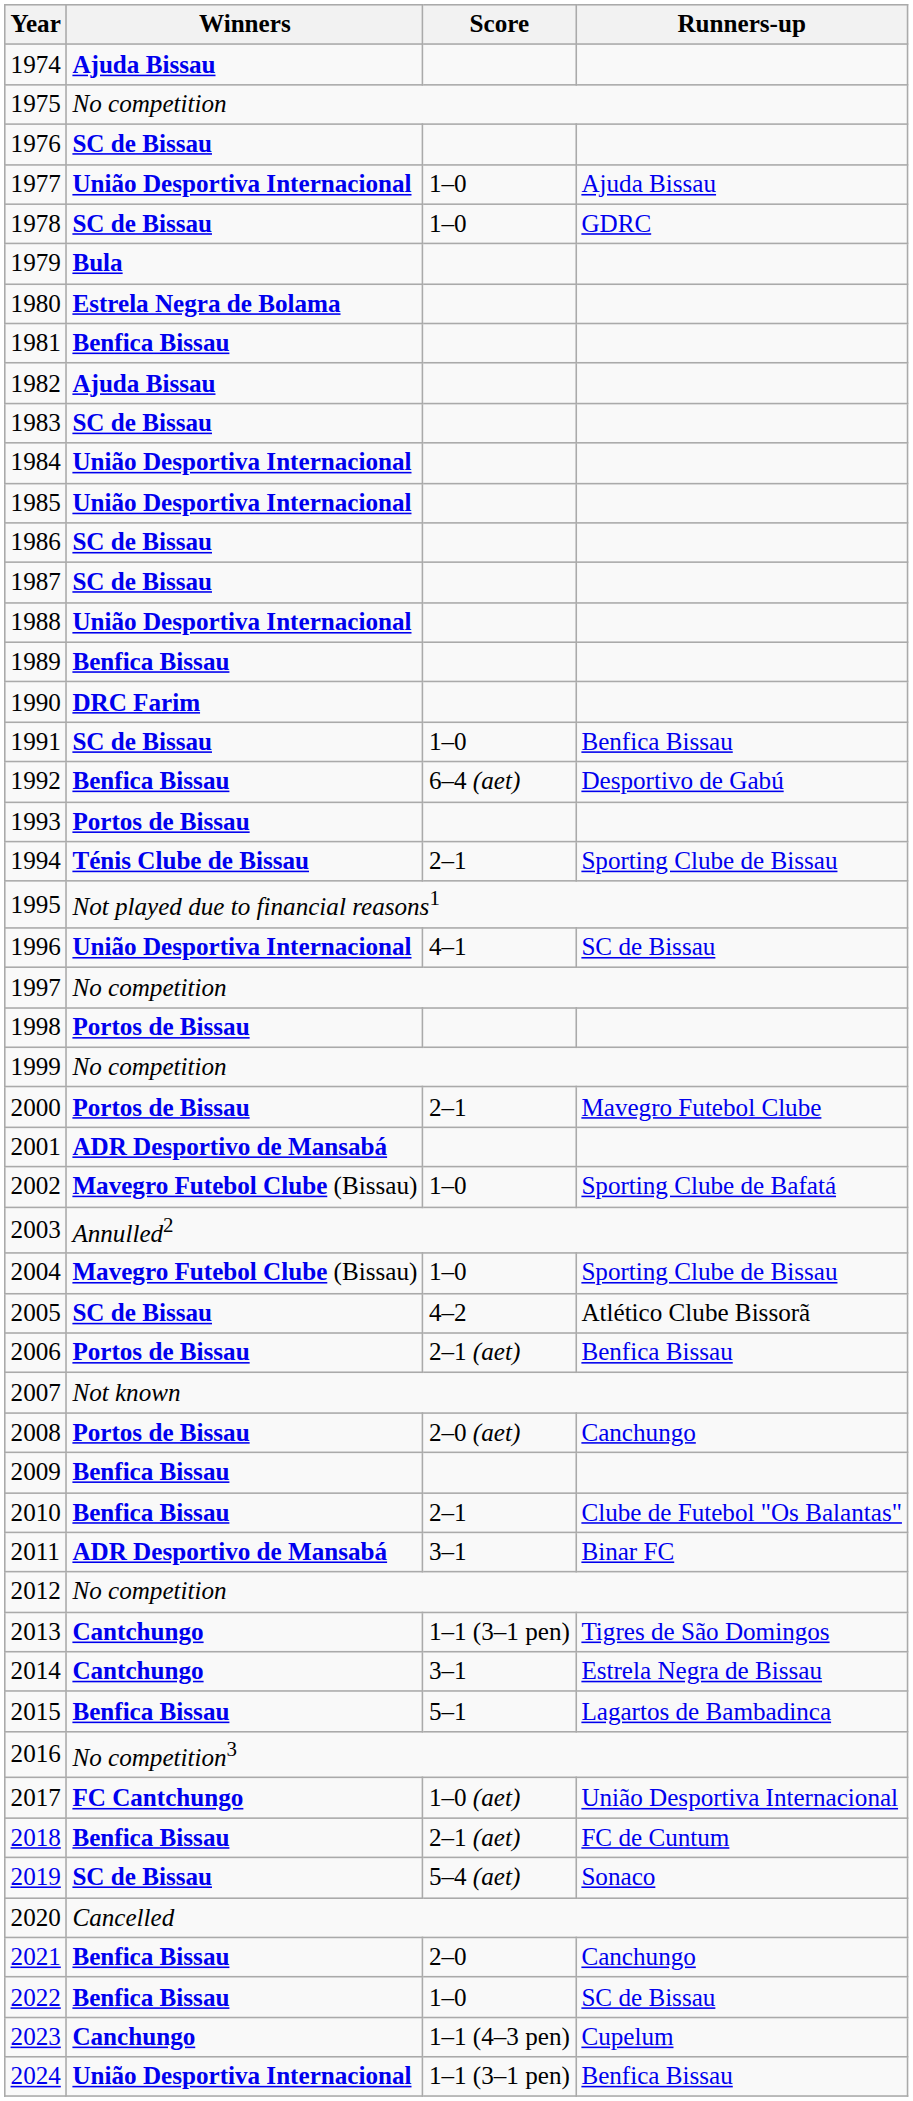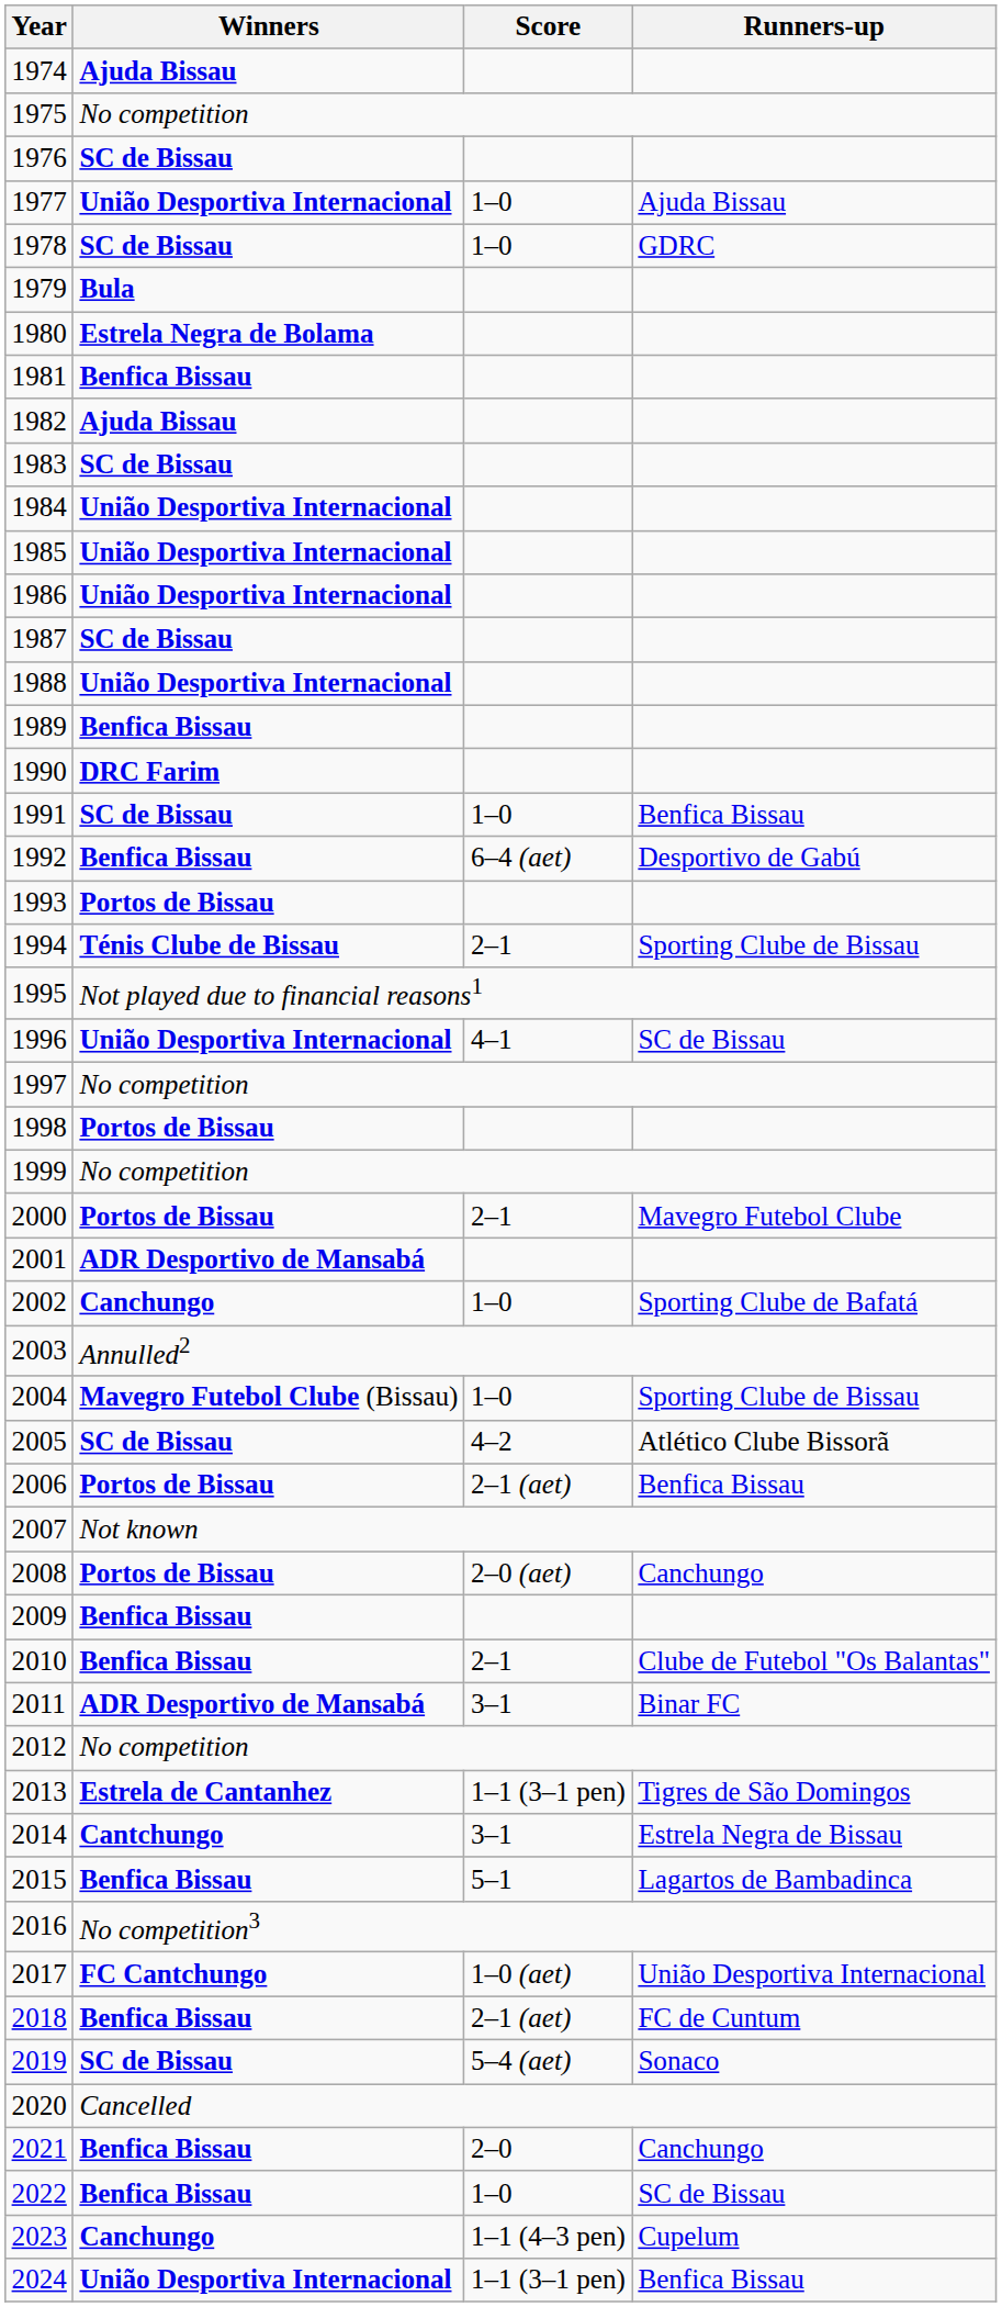 <table class="wikitable">
 <tr>
 <th>Year</th>
 <th>Winners</th>
 <th>Score</th>
 <th>Runners-up</th>
 </tr>
 <tr>
 <td>1974</td>
 <td><strong><a href='#'>Ajuda Bissau</a></strong></td>
 <td></td>
 <td></td>
 </tr>
 <tr>
 <td>1975</td>
 <td colspan=3><em>No competition</em></td>
 </tr>
 <tr>
 <td>1976</td>
 <td><strong><a href='#'>SC de Bissau</a></strong></td>
 <td></td>
 <td></td>
 </tr>
 <tr>
 <td>1977</td>
 <td><strong><a href='#'>União Desportiva Internacional</a></strong></td>
 <td>1–0</td>
 <td><a href='#'>Ajuda Bissau</a></td>
 </tr>
 <tr>
 <td>1978</td>
 <td><strong><a href='#'>SC de Bissau</a></strong></td>
 <td>1–0</td>
 <td><a href='#'>GDRC</a></td>
 </tr>
 <tr>
 <td>1979</td>
 <td><strong><a href='#'>Bula</a></strong></td>
 <td></td>
 <td></td>
 </tr>
 <tr>
 <td>1980</td>
 <td><strong><a href='#'>Estrela Negra de Bolama</a></strong></td>
 <td></td>
 <td></td>
 </tr>
 <tr>
 <td>1981</td>
 <td><strong><a href='#'>Benfica Bissau</a></strong></td>
 <td></td>
 <td></td>
 </tr>
 <tr>
 <td>1982</td>
 <td><strong><a href='#'>Ajuda Bissau</a></strong></td>
 <td></td>
 <td></td>
 </tr>
 <tr>
 <td>1983</td>
 <td><strong><a href='#'>SC de Bissau</a></strong></td>
 <td></td>
 <td></td>
 </tr>
 <tr>
 <td>1984</td>
 <td><strong><a href='#'>União Desportiva Internacional</a></strong></td>
 <td></td>
 <td></td>
 </tr>
 <tr>
 <td>1985</td>
 <td><strong><a href='#'>União Desportiva Internacional</a></strong></td>
 <td></td>
 <td></td>
 </tr>
 <tr>
 <td>1986</td>
-<td><strong><a href='#'>SC de Bissau</a></strong></td>
+<td><strong><a href='#'>União Desportiva Internacional</a></strong></td>
 <td></td>
 <td></td>
 </tr>
 <tr>
 <td>1987</td>
 <td><strong><a href='#'>SC de Bissau</a></strong></td>
 <td></td>
 <td></td>
 </tr>
 <tr>
 <td>1988</td>
 <td><strong><a href='#'>União Desportiva Internacional</a></strong></td>
 <td></td>
 <td></td>
 </tr>
 <tr>
 <td>1989</td>
 <td><strong><a href='#'>Benfica Bissau</a></strong></td>
 <td></td>
 <td></td>
 </tr>
 <tr>
 <td>1990</td>
 <td><strong><a href='#'>DRC Farim</a></strong></td>
 <td></td>
 <td></td>
 </tr>
 <tr>
 <td>1991</td>
 <td><strong><a href='#'>SC de Bissau</a></strong></td>
 <td>1–0</td>
 <td><a href='#'>Benfica Bissau</a></td>
 </tr>
 <tr>
 <td>1992</td>
 <td><strong><a href='#'>Benfica Bissau</a></strong></td>
 <td>6–4 <em>(aet)</em></td>
 <td><a href='#'>Desportivo de Gabú</a></td>
 </tr>
 <tr>
 <td>1993</td>
 <td><strong><a href='#'>Portos de Bissau</a></strong></td>
 <td></td>
 <td></td>
 </tr>
 <tr>
 <td>1994</td>
 <td><strong><a href='#'>Ténis Clube de Bissau</a></strong></td>
 <td>2–1</td>
 <td><a href='#'>Sporting Clube de Bissau</a></td>
 </tr>
 <tr>
 <td>1995</td>
 <td colspan=3><em>Not played due to financial reasons</em><sup>1</sup></td>
 </tr>
 <tr>
 <td>1996</td>
 <td><strong><a href='#'>União Desportiva Internacional</a></strong></td>
 <td>4–1</td>
 <td><a href='#'>SC de Bissau</a></td>
 </tr>
 <tr>
 <td>1997</td>
 <td colspan=3><em>No competition</em></td>
 </tr>
 <tr>
 <td>1998</td>
 <td><strong><a href='#'>Portos de Bissau</a></strong></td>
 <td></td>
 <td></td>
 </tr>
 <tr>
 <td>1999</td>
 <td colspan=3><em>No competition</em></td>
 </tr>
 <tr>
 <td>2000</td>
 <td><strong><a href='#'>Portos de Bissau</a></strong></td>
 <td>2–1</td>
 <td><a href='#'>Mavegro Futebol Clube</a></td>
 </tr>
 <tr>
 <td>2001</td>
 <td><strong><a href='#'>ADR Desportivo de Mansabá</a></strong></td>
 <td></td>
 <td></td>
 </tr>
 <tr>
 <td>2002</td>
-<td><strong><a href='#'>Mavegro Futebol Clube</a></strong> (Bissau)</td>
+<td><strong><a href='#'>Canchungo</a></strong></td>
 <td>1–0</td>
 <td><a href='#'>Sporting Clube de Bafatá</a></td>
 </tr>
 <tr>
 <td>2003</td>
 <td colspan=3><em>Annulled</em><sup>2</sup></td>
 </tr>
 <tr>
 <td>2004</td>
 <td><strong><a href='#'>Mavegro Futebol Clube</a></strong> (Bissau)</td>
 <td>1–0</td>
 <td><a href='#'>Sporting Clube de Bissau</a></td>
 </tr>
 <tr>
 <td>2005</td>
 <td><strong><a href='#'>SC de Bissau</a></strong></td>
 <td>4–2</td>
 <td>Atlético Clube Bissorã</td>
 </tr>
 <tr>
 <td>2006</td>
 <td><strong><a href='#'>Portos de Bissau</a></strong></td>
 <td>2–1 <em>(aet)</em></td>
 <td><a href='#'>Benfica Bissau</a></td>
 </tr>
 <tr>
 <td>2007</td>
 <td colspan=3><em>Not known</em></td>
 </tr>
 <tr>
 <td>2008</td>
 <td><strong><a href='#'>Portos de Bissau</a></strong></td>
 <td>2–0 <em>(aet)</em></td>
 <td><a href='#'>Canchungo</a></td>
 </tr>
 <tr>
 <td>2009</td>
 <td><strong><a href='#'>Benfica Bissau</a></strong></td>
 <td></td>
 <td></td>
 </tr>
 <tr>
 <td>2010</td>
 <td><strong><a href='#'>Benfica Bissau</a></strong></td>
 <td>2–1</td>
 <td><a href='#'>Clube de Futebol "Os Balantas"</a></td>
 </tr>
 <tr>
 <td>2011</td>
 <td><strong><a href='#'>ADR Desportivo de Mansabá</a></strong></td>
 <td>3–1</td>
 <td><a href='#'>Binar FC</a></td>
 </tr>
 <tr>
 <td>2012</td>
 <td colspan=3><em>No competition</em></td>
 </tr>
 <tr>
 <td>2013</td>
-<td><strong><a href='#'>Cantchungo</a></strong></td>
+<td><strong><a href='#'>Estrela de Cantanhez</a></strong></td>
 <td>1–1 (3–1 pen)</td>
 <td><a href='#'>Tigres de São Domingos</a></td>
 </tr>
 <tr>
 <td>2014</td>
 <td><strong><a href='#'>Cantchungo</a></strong></td>
 <td>3–1</td>
 <td><a href='#'>Estrela Negra de Bissau</a></td>
 </tr>
 <tr>
 <td>2015</td>
 <td><strong><a href='#'>Benfica Bissau</a></strong></td>
 <td>5–1</td>
 <td><a href='#'>Lagartos de Bambadinca</a></td>
 </tr>
 <tr>
 <td>2016</td>
 <td colspan=3><em>No competition</em><sup>3</sup></td>
 </tr>
 <tr>
 <td>2017</td>
 <td><strong><a href='#'>FC Cantchungo</a></strong></td>
 <td>1–0 <em>(aet)</em></td>
 <td><a href='#'>União Desportiva Internacional</a></td>
 </tr>
 <tr>
 <td><a href='#'>2018</a></td>
 <td><strong><a href='#'>Benfica Bissau</a></strong></td>
 <td>2–1 <em>(aet)</em></td>
 <td><a href='#'>FC de Cuntum</a></td>
 </tr>
 <tr>
 <td><a href='#'>2019</a></td>
 <td><strong><a href='#'>SC de Bissau</a></strong></td>
 <td>5–4 <em>(aet)</em></td>
 <td><a href='#'>Sonaco</a></td>
 </tr>
 <tr>
 <td>2020</td>
 <td colspan=3><em>Cancelled</em></td>
 </tr>
 <tr>
 <td><a href='#'>2021</a></td>
 <td><strong><a href='#'>Benfica Bissau</a></strong></td>
 <td>2–0</td>
 <td><a href='#'>Canchungo</a></td>
 </tr>
 <tr>
 <td><a href='#'>2022</a></td>
 <td><strong><a href='#'>Benfica Bissau</a></strong></td>
 <td>1–0</td>
 <td><a href='#'>SC de Bissau</a></td>
 </tr>
 <tr>
 <td><a href='#'>2023</a></td>
 <td><strong><a href='#'>Canchungo</a></strong></td>
 <td>1–1 (4–3 pen)</td>
 <td><a href='#'>Cupelum</a></td>
 </tr>
 <tr>
 <td><a href='#'>2024</a></td>
 <td><strong><a href='#'>União Desportiva Internacional</a></strong></td>
 <td>1–1 (3–1 pen)</td>
 <td><a href='#'>Benfica Bissau</a></td>
 </tr>
 </table>
